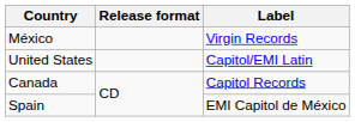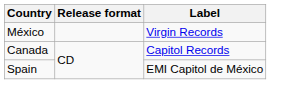 <table class="wikitable">
 <tr>
 <th>Country</th>
 <th>Release format</th>
 <th>Label</th>
 </tr>
 <tr>
 <td>México</td>
 <td></td>
 <td><a href='#'>Virgin Records</a></td>
 </tr>
 <tr>
-<td>United States</td>
-<td></td>
-<td><a href='#'>Capitol/EMI Latin</a></td>
-</tr>
-<tr>
 <td>Canada</td>
 <td rowspan="2">CD</td>
 <td><a href='#'>Capitol Records</a></td>
 </tr>
 <tr>
 <td>Spain</td>
 <td>EMI Capitol de México</td>
 </tr>
 </table>
